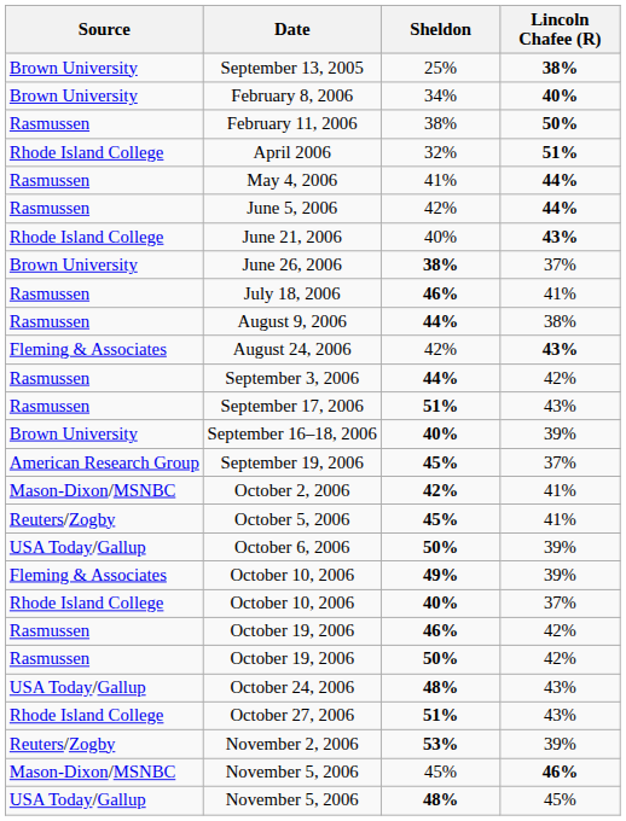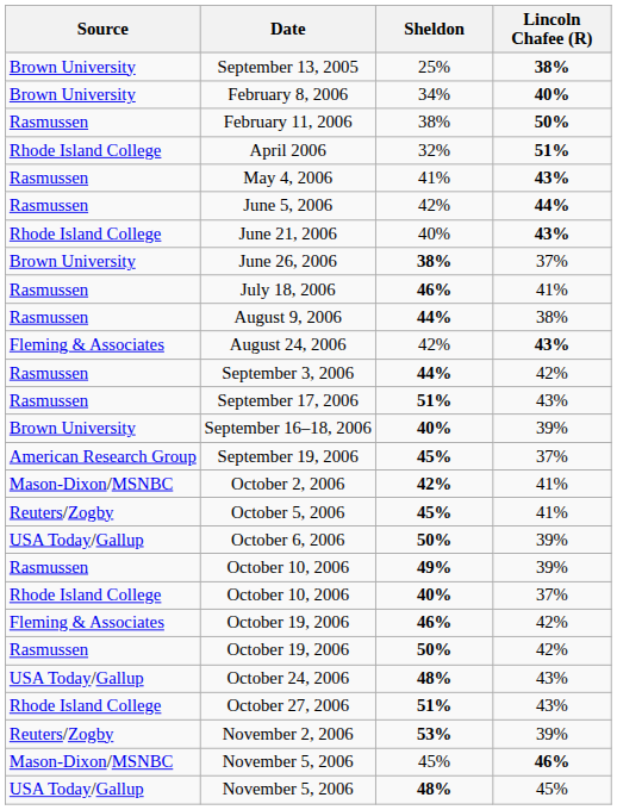 <table class="wikitable" style="text-align:center">
 <tr style="background:lightgrey;">
 <th>Source</th>
 <th>Date</th>
 <th style="width:100px;">Sheldon<br></th>
 <th style="width:100px;">Lincoln<br>Chafee (R)</th>
 </tr>
 <tr>
 <td align=left><a href='#'>Brown University</a></td>
 <td>September 13, 2005</td>
 <td>25%</td>
 <td><strong>38%</strong></td>
 </tr>
 <tr>
 <td align=left><a href='#'>Brown University</a></td>
 <td>February 8, 2006</td>
 <td>34%</td>
 <td><strong>40%</strong></td>
 </tr>
 <tr>
 <td align=left><a href='#'>Rasmussen</a></td>
 <td>February 11, 2006</td>
 <td>38%</td>
 <td><strong>50%</strong></td>
 </tr>
 <tr>
 <td align=left><a href='#'>Rhode Island College</a></td>
 <td>April 2006</td>
 <td>32%</td>
 <td><strong>51%</strong></td>
 </tr>
 <tr>
 <td align=left><a href='#'>Rasmussen</a></td>
 <td>May 4, 2006</td>
 <td>41%</td>
-<td><strong>44%</strong></td>
+<td><strong>43%</strong></td>
 </tr>
 <tr>
 <td align=left><a href='#'>Rasmussen</a></td>
 <td>June 5, 2006</td>
 <td>42%</td>
 <td><strong>44%</strong></td>
 </tr>
 <tr>
 <td align=left><a href='#'>Rhode Island College</a></td>
 <td>June 21, 2006</td>
 <td>40%</td>
 <td><strong>43%</strong></td>
 </tr>
 <tr>
 <td align=left><a href='#'>Brown University</a></td>
 <td>June 26, 2006</td>
 <td><strong>38%</strong></td>
 <td>37%</td>
 </tr>
 <tr>
 <td align=left><a href='#'>Rasmussen</a></td>
 <td>July 18, 2006</td>
 <td><strong>46%</strong></td>
 <td>41%</td>
 </tr>
 <tr>
 <td align=left><a href='#'>Rasmussen</a></td>
 <td>August 9, 2006</td>
 <td><strong>44%</strong></td>
 <td>38%</td>
 </tr>
 <tr>
 <td align=left><a href='#'>Fleming & Associates</a></td>
 <td>August 24, 2006</td>
 <td>42%</td>
 <td><strong>43%</strong></td>
 </tr>
 <tr>
 <td align=left><a href='#'>Rasmussen</a></td>
 <td>September 3, 2006</td>
 <td><strong>44%</strong></td>
 <td>42%</td>
 </tr>
 <tr>
 <td align=left><a href='#'>Rasmussen</a></td>
 <td>September 17, 2006</td>
 <td><strong>51%</strong></td>
 <td>43%</td>
 </tr>
 <tr>
 <td align=left><a href='#'>Brown University</a></td>
 <td>September 16–18, 2006</td>
 <td><strong>40%</strong></td>
 <td>39%</td>
 </tr>
 <tr>
 <td align=left><a href='#'>American Research Group</a></td>
 <td>September 19, 2006</td>
 <td><strong>45%</strong></td>
 <td>37%</td>
 </tr>
 <tr>
 <td align=left><a href='#'>Mason-Dixon</a>/<a href='#'>MSNBC</a></td>
 <td>October 2, 2006</td>
 <td><strong>42%</strong></td>
 <td>41%</td>
 </tr>
 <tr>
 <td align=left><a href='#'>Reuters</a>/<a href='#'>Zogby</a></td>
 <td>October 5, 2006</td>
 <td><strong>45%</strong></td>
 <td>41%</td>
 </tr>
 <tr>
 <td align=left><a href='#'>USA Today</a>/<a href='#'>Gallup</a></td>
 <td>October 6, 2006</td>
 <td><strong>50%</strong></td>
 <td>39%</td>
 </tr>
 <tr>
-<td align=left><a href='#'>Fleming & Associates</a></td>
+<td align=left><a href='#'>Rasmussen</a></td>
 <td>October 10, 2006</td>
 <td><strong>49%</strong></td>
 <td>39%</td>
 </tr>
 <tr>
 <td align=left><a href='#'>Rhode Island College</a></td>
 <td>October 10, 2006</td>
 <td><strong>40%</strong></td>
 <td>37%</td>
 </tr>
 <tr>
-<td align=left><a href='#'>Rasmussen</a></td>
+<td align=left><a href='#'>Fleming & Associates</a></td>
 <td>October 19, 2006</td>
 <td><strong>46%</strong></td>
 <td>42%</td>
 </tr>
 <tr>
 <td align=left><a href='#'>Rasmussen</a></td>
 <td>October 19, 2006</td>
 <td><strong>50%</strong></td>
 <td>42%</td>
 </tr>
 <tr>
 <td align=left><a href='#'>USA Today</a>/<a href='#'>Gallup</a></td>
 <td>October 24, 2006</td>
 <td><strong>48%</strong></td>
 <td>43%</td>
 </tr>
 <tr>
 <td align=left><a href='#'>Rhode Island College</a></td>
 <td>October 27, 2006</td>
 <td><strong>51%</strong></td>
 <td>43%</td>
 </tr>
 <tr>
 <td align=left><a href='#'>Reuters</a>/<a href='#'>Zogby</a></td>
 <td>November 2, 2006</td>
 <td><strong>53%</strong></td>
 <td>39%</td>
 </tr>
 <tr>
 <td align=left><a href='#'>Mason-Dixon</a>/<a href='#'>MSNBC</a></td>
 <td>November 5, 2006</td>
 <td>45%</td>
 <td><strong>46%</strong></td>
 </tr>
 <tr>
 <td align=left><a href='#'>USA Today</a>/<a href='#'>Gallup</a></td>
 <td>November 5, 2006</td>
 <td><strong>48%</strong></td>
 <td>45%</td>
 </tr>
 </table>
